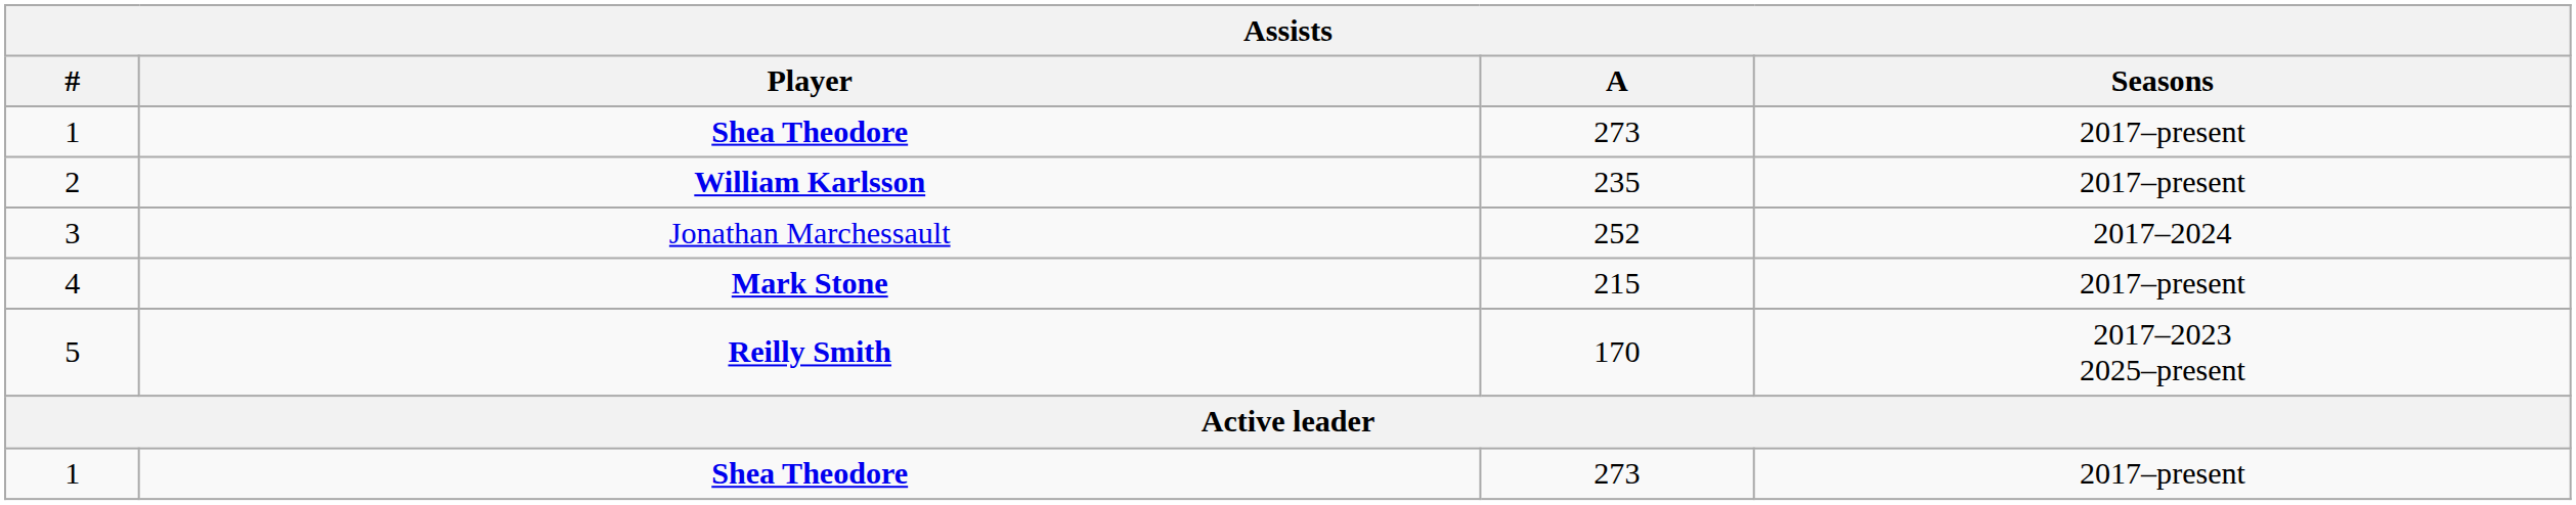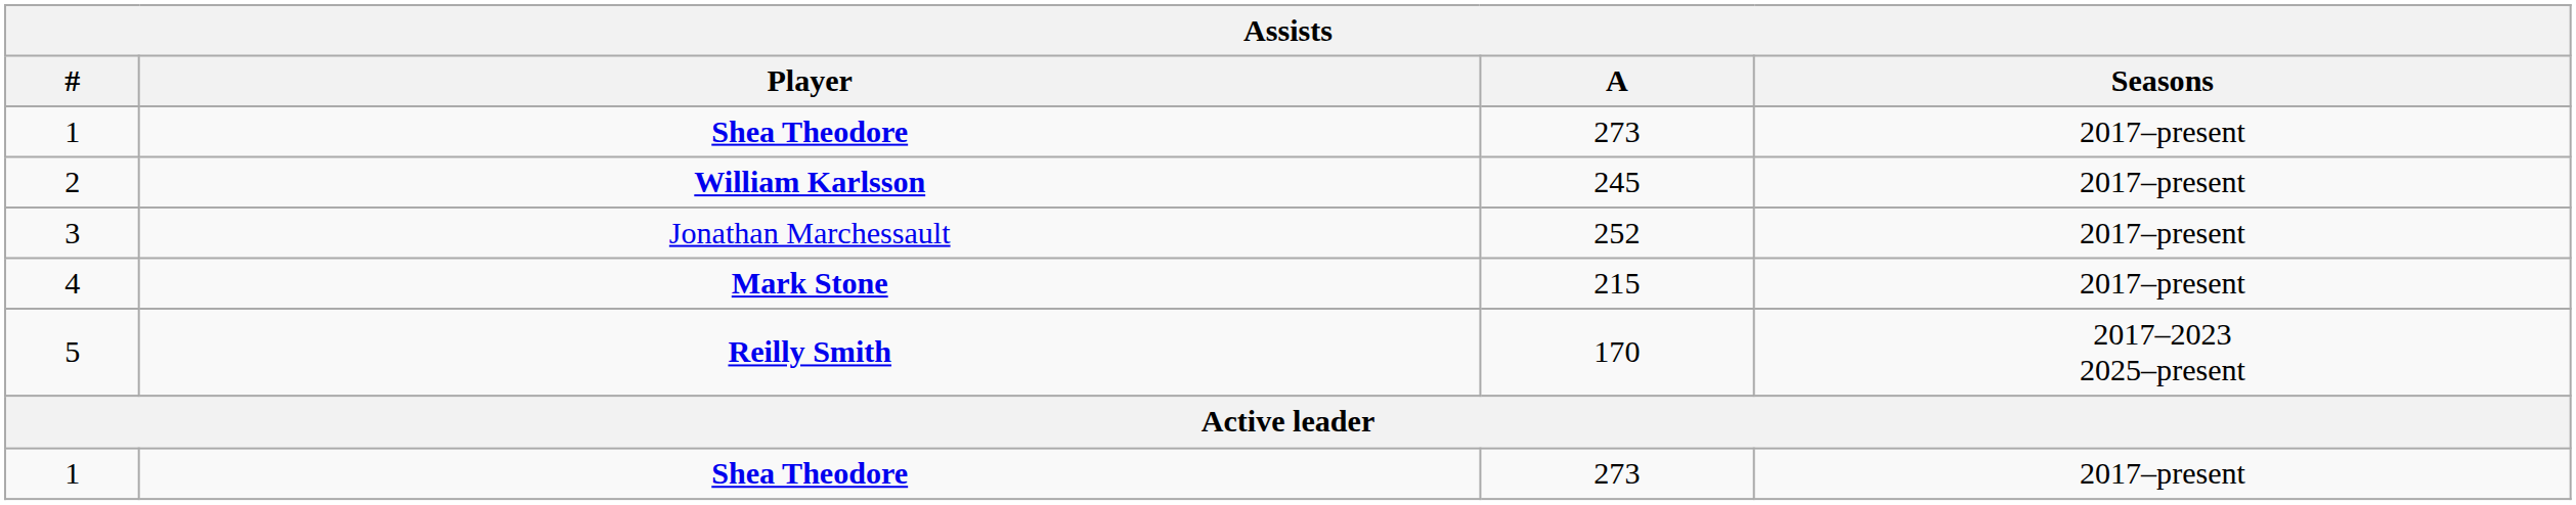 <table class="wikitable" style="text-align: center; font-size: 95%" width="80%">
 <tr>
 <th colspan="4">Assists</th>
 </tr>
 <tr>
 <th>#</th>
 <th>Player</th>
 <th>A</th>
 <th>Seasons</th>
 </tr>
 <tr>
 <td>1</td>
 <td><strong><a href='#'>Shea Theodore</a></strong></td>
 <td>273</td>
 <td>2017–present</td>
 </tr>
 <tr>
 <td>2</td>
 <td><strong><a href='#'>William Karlsson</a></strong></td>
-<td>235</td>
+<td>245</td>
 <td>2017–present</td>
 </tr>
 <tr>
 <td>3</td>
 <td><a href='#'>Jonathan Marchessault</a></td>
 <td>252</td>
-<td>2017–2024</td>
+<td>2017–present</td>
 </tr>
 <tr>
 <td>4</td>
 <td><strong><a href='#'>Mark Stone</a></strong></td>
 <td>215</td>
 <td>2017–present</td>
 </tr>
 <tr>
 <td>5</td>
 <td><strong><a href='#'>Reilly Smith</a></strong></td>
 <td>170</td>
 <td>2017–2023<br>2025–present</td>
 </tr>
 <tr>
 <th colspan="4">Active leader</th>
 </tr>
 <tr>
 <td>1</td>
 <td><strong><a href='#'>Shea Theodore</a></strong></td>
 <td>273</td>
 <td>2017–present</td>
 </tr>
 </table>
